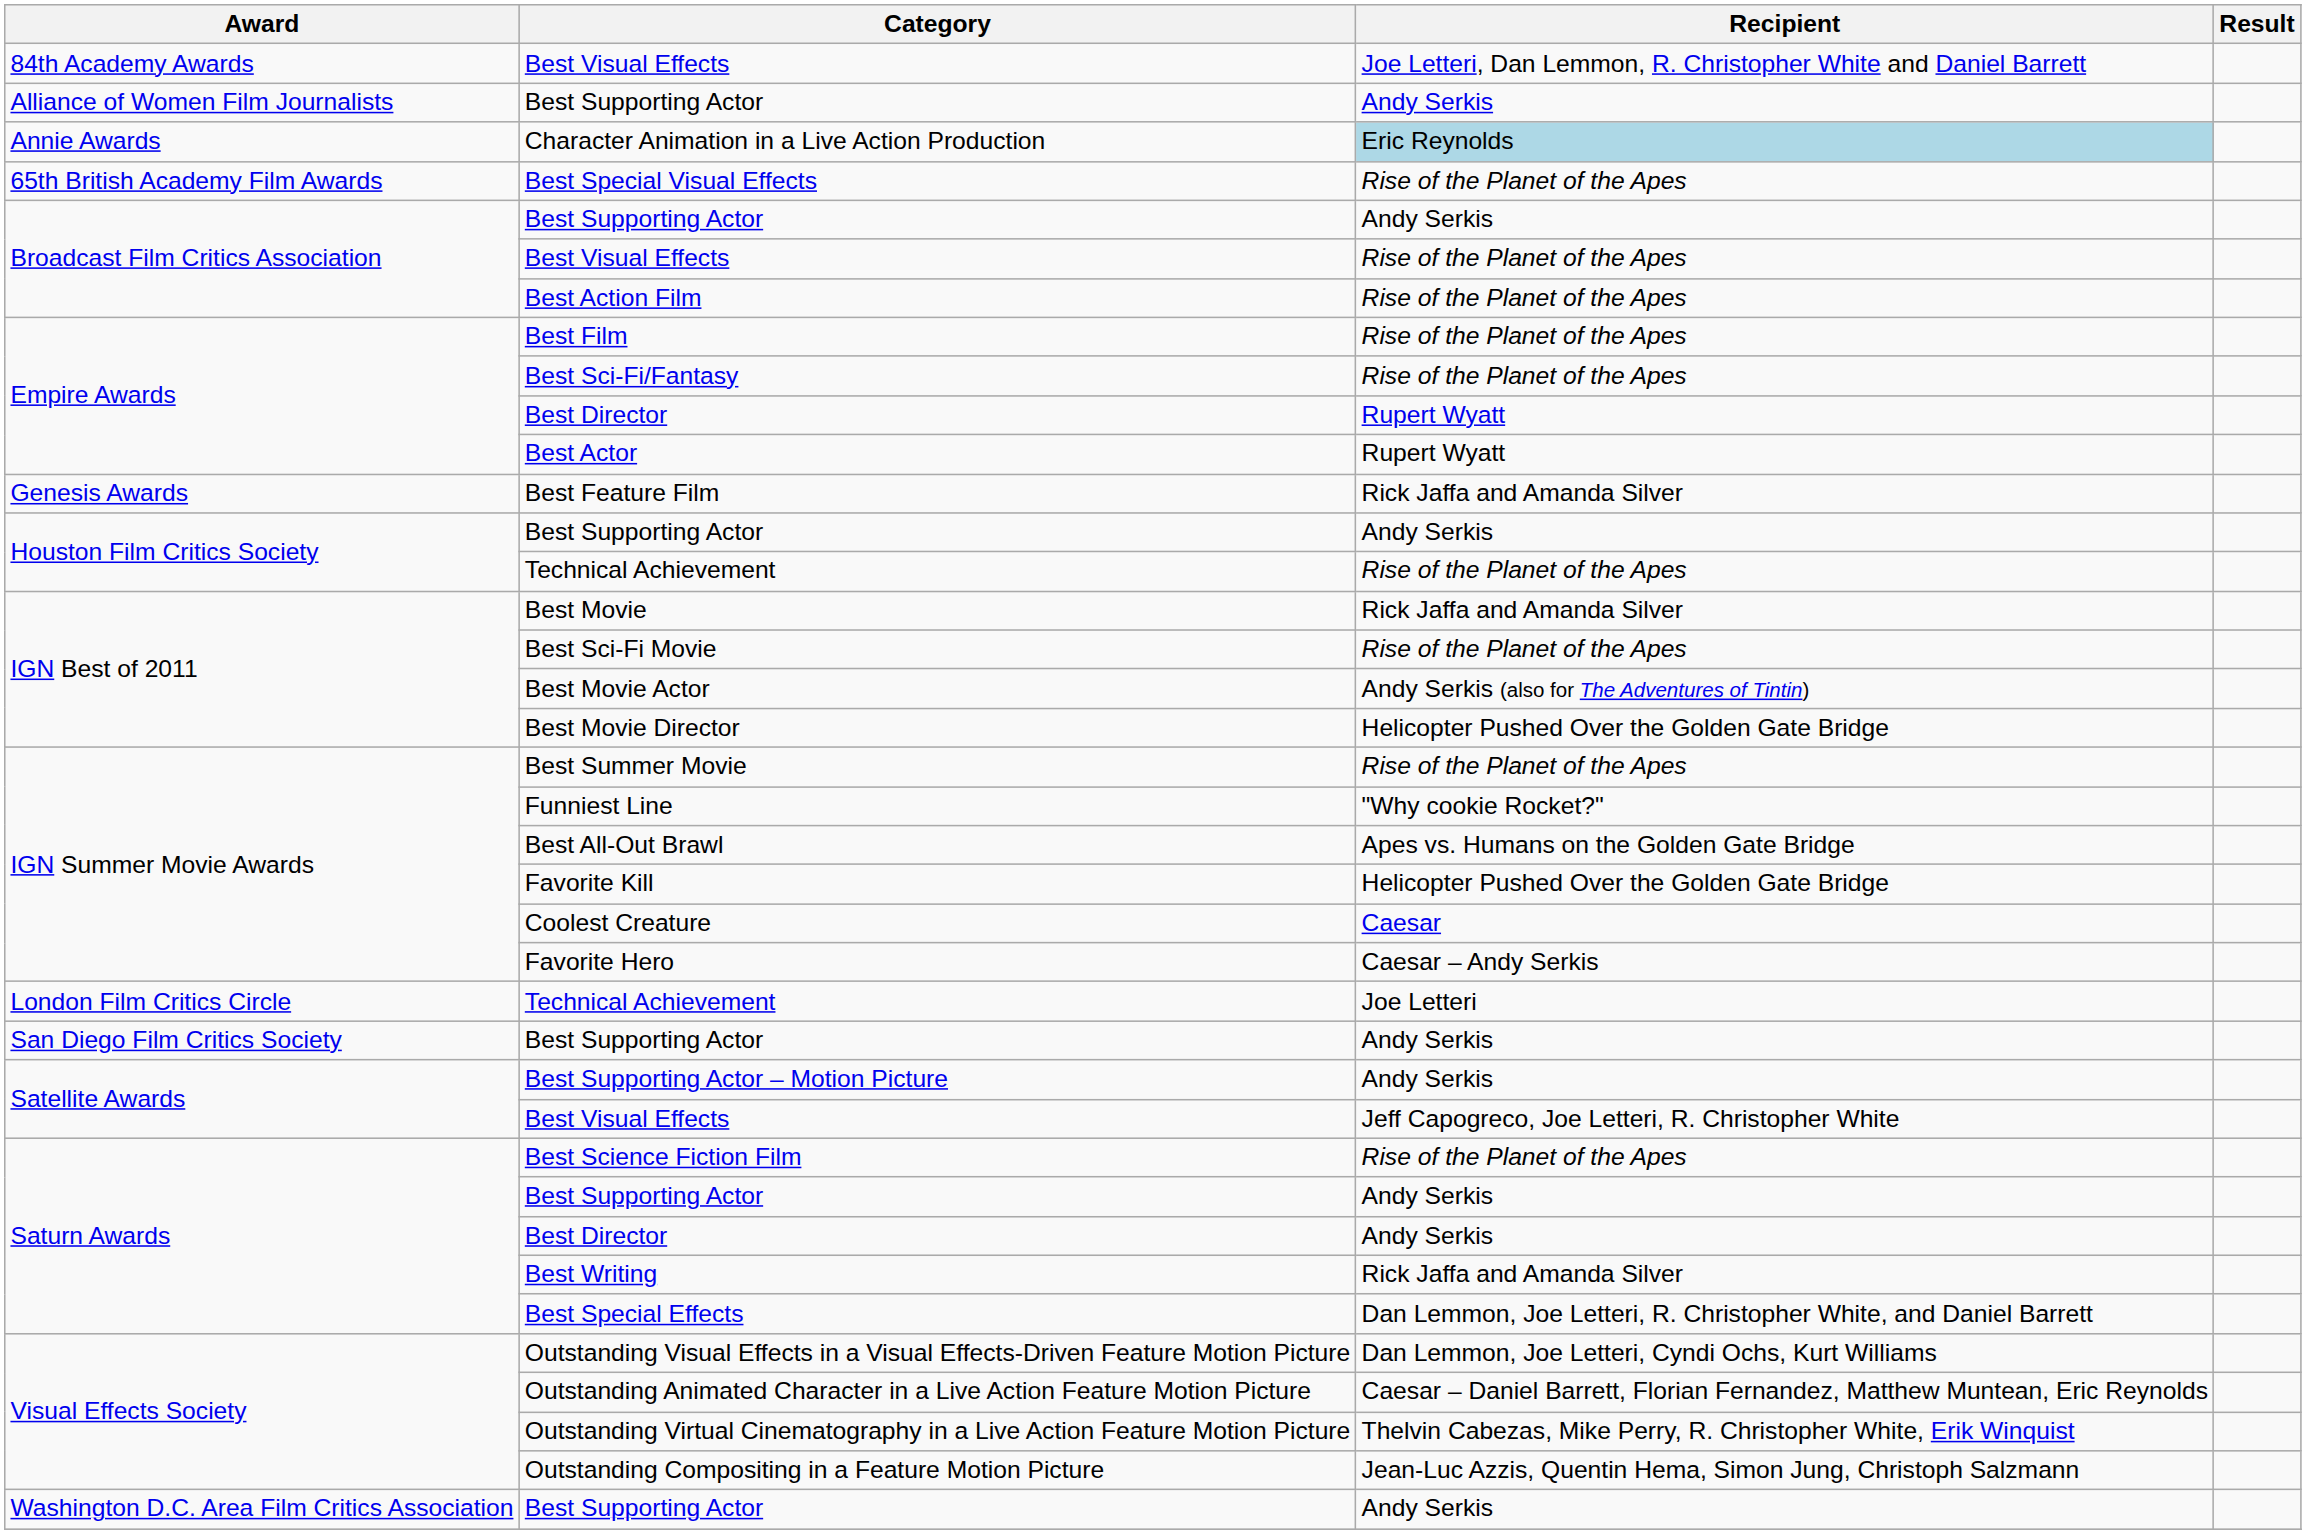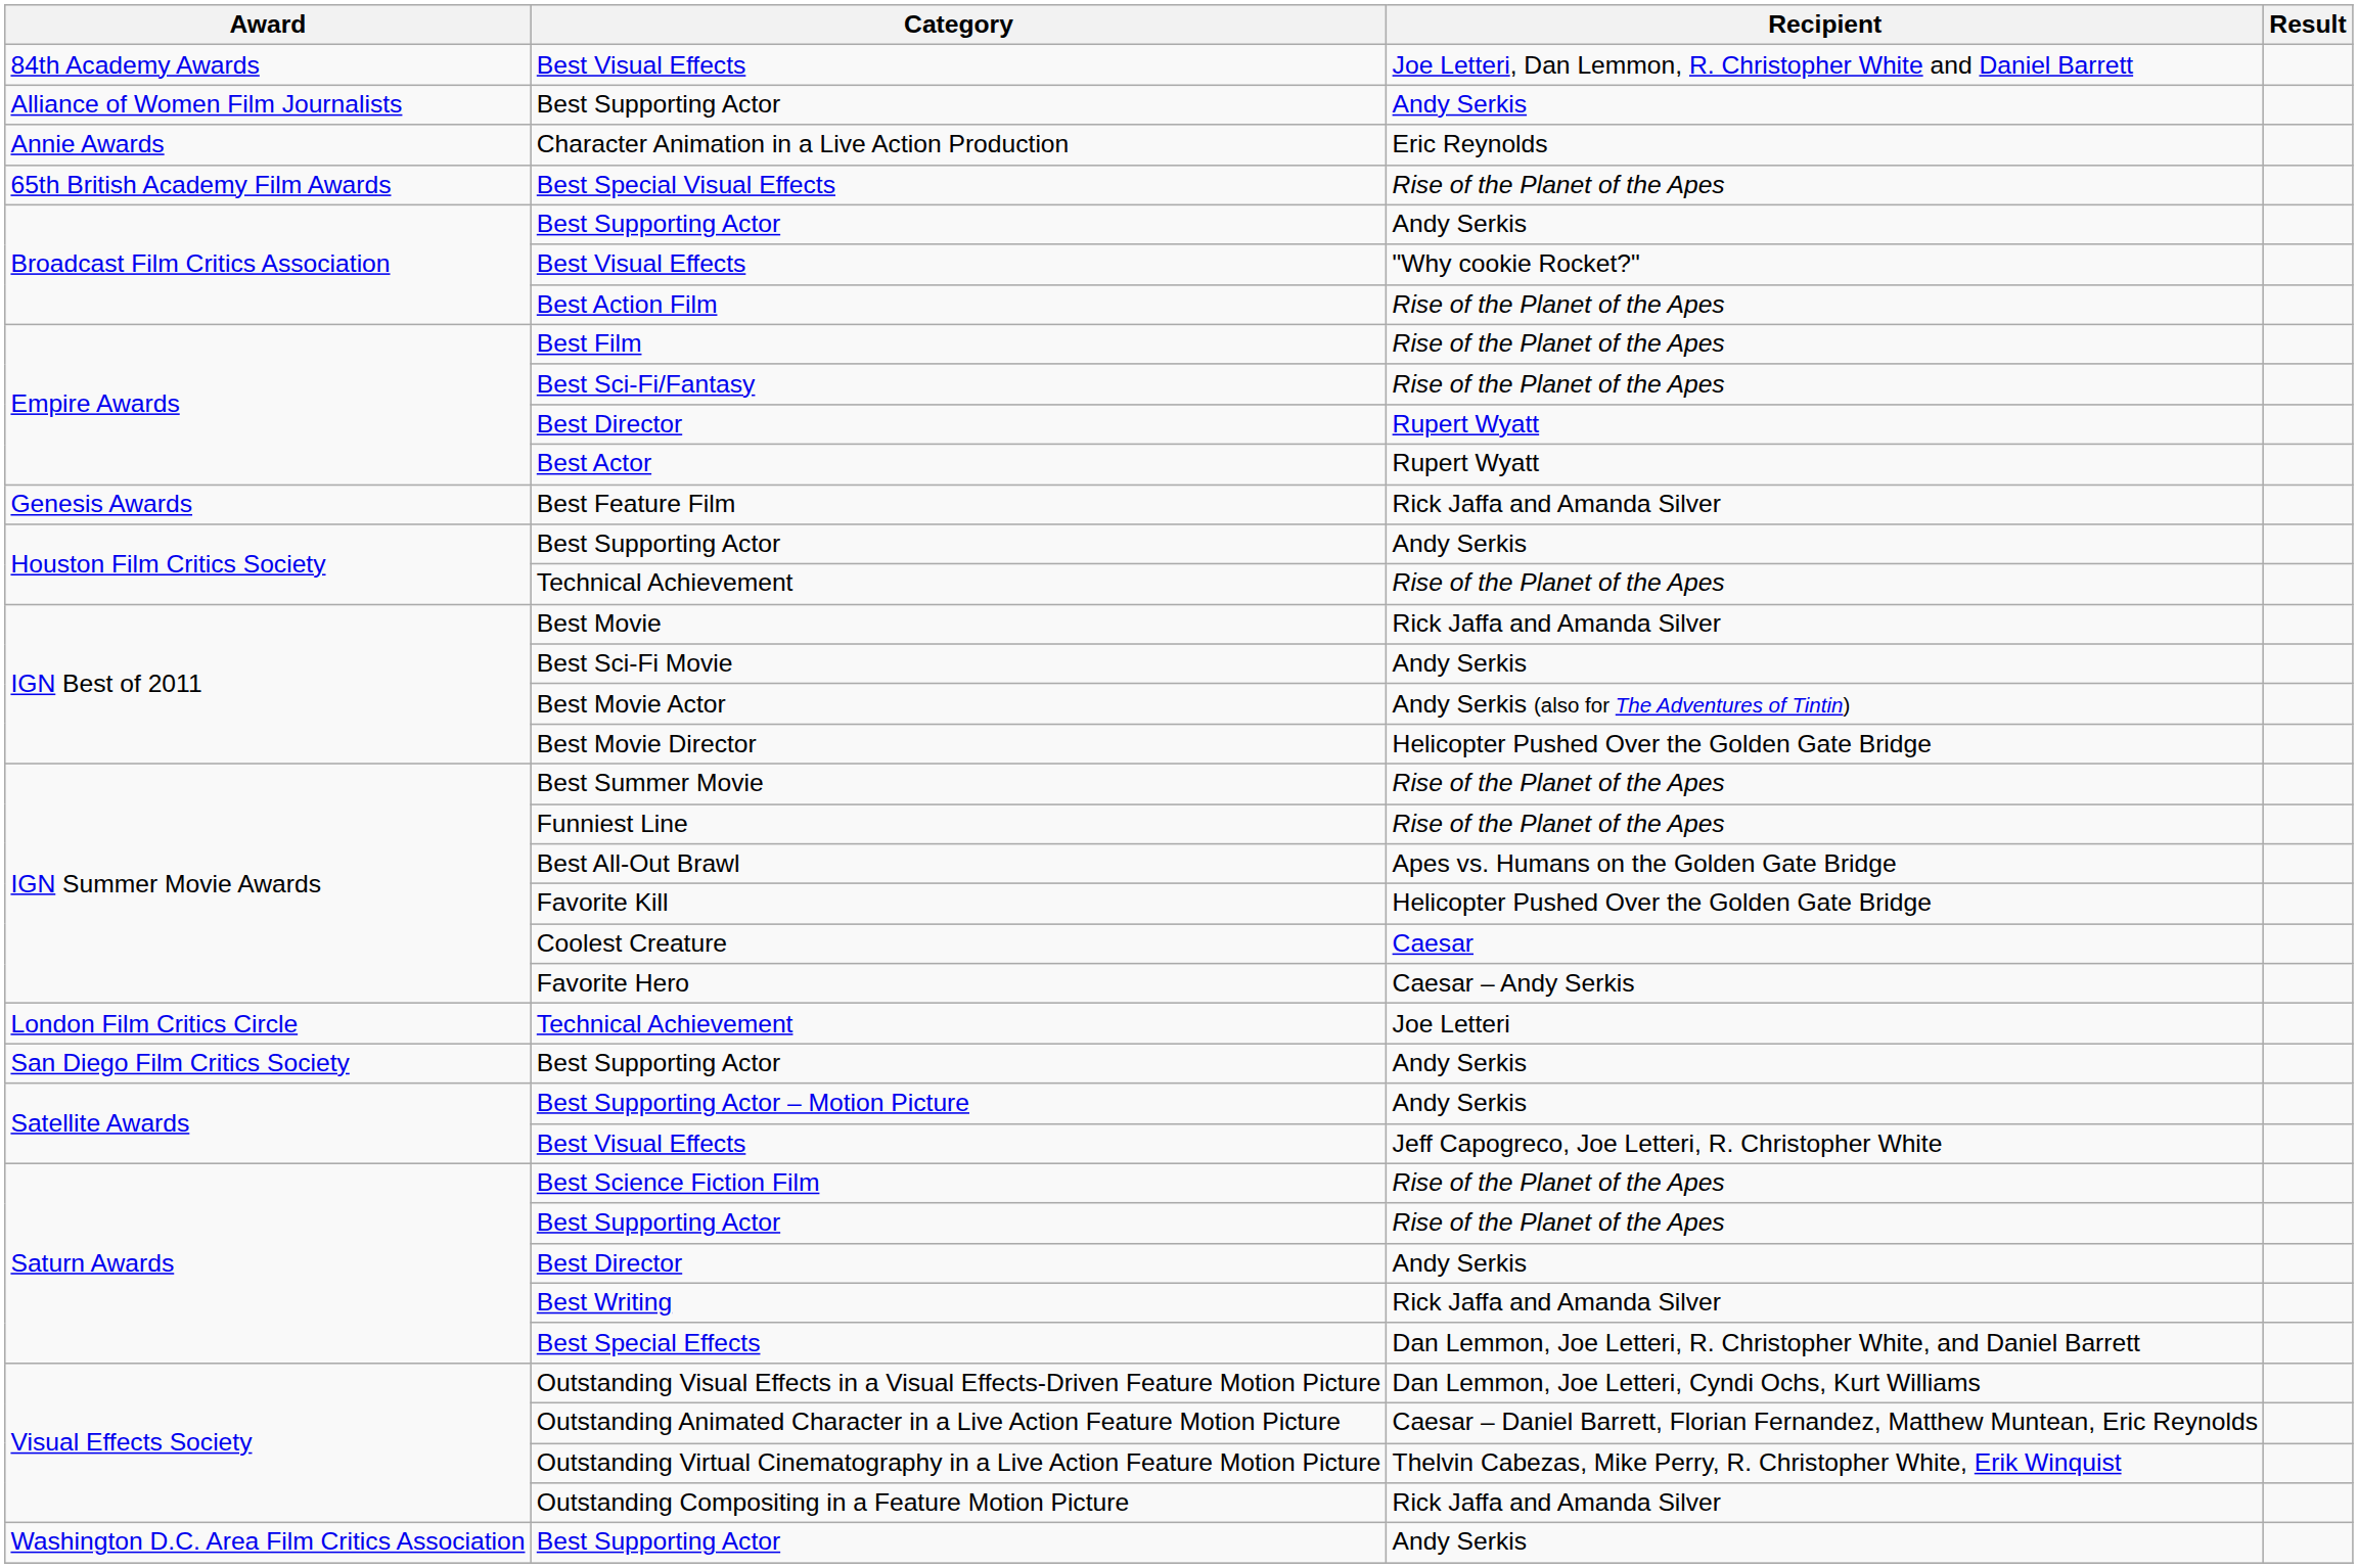 <table class="wikitable">
 <tr>
 <th>Award</th>
 <th>Category</th>
 <th>Recipient</th>
 <th>Result</th>
 </tr>
 <tr>
 <td><a href='#'>84th Academy Awards</a></td>
 <td><a href='#'>Best Visual Effects</a></td>
 <td><a href='#'>Joe Letteri</a>, Dan Lemmon, <a href='#'>R. Christopher White</a> and <a href='#'>Daniel Barrett</a></td>
 <td></td>
 </tr>
 <tr>
 <td><a href='#'>Alliance of Women Film Journalists</a></td>
 <td>Best Supporting Actor</td>
 <td><a href='#'>Andy Serkis</a></td>
 <td></td>
 </tr>
 <tr>
 <td><a href='#'>Annie Awards</a></td>
 <td>Character Animation in a Live Action Production</td>
-<td style="background: lightblue;">Eric Reynolds</td>
+<td>Eric Reynolds</td>
 <td></td>
 </tr>
 <tr>
 <td><a href='#'>65th British Academy Film Awards</a></td>
 <td><a href='#'>Best Special Visual Effects</a></td>
 <td><em>Rise of the Planet of the Apes</em></td>
 <td></td>
 </tr>
 <tr>
 <td rowspan="3"><a href='#'>Broadcast Film Critics Association</a></td>
 <td><a href='#'>Best Supporting Actor</a></td>
 <td>Andy Serkis</td>
 <td></td>
 </tr>
 <tr>
 <td><a href='#'>Best Visual Effects</a></td>
-<td><em>Rise of the Planet of the Apes</em></td>
+<td>"Why cookie Rocket?"</td>
 <td></td>
 </tr>
 <tr>
 <td><a href='#'>Best Action Film</a></td>
 <td><em>Rise of the Planet of the Apes</em></td>
 <td></td>
 </tr>
 <tr>
 <td rowspan=4><a href='#'>Empire Awards</a></td>
 <td><a href='#'>Best Film</a></td>
 <td><em>Rise of the Planet of the Apes</em></td>
 <td></td>
 </tr>
 <tr>
 <td><a href='#'>Best Sci-Fi/Fantasy</a></td>
 <td><em>Rise of the Planet of the Apes</em></td>
 <td></td>
 </tr>
 <tr>
 <td><a href='#'>Best Director</a></td>
 <td><a href='#'>Rupert Wyatt</a></td>
 <td></td>
 </tr>
 <tr>
 <td><a href='#'>Best Actor</a></td>
 <td>Rupert Wyatt</td>
 <td></td>
 </tr>
 <tr>
 <td><a href='#'>Genesis Awards</a></td>
 <td>Best Feature Film</td>
 <td>Rick Jaffa and Amanda Silver</td>
 <td></td>
 </tr>
 <tr>
 <td rowspan=2><a href='#'>Houston Film Critics Society</a></td>
 <td>Best Supporting Actor</td>
 <td>Andy Serkis</td>
 <td></td>
 </tr>
 <tr>
 <td>Technical Achievement</td>
 <td><em>Rise of the Planet of the Apes</em></td>
 <td></td>
 </tr>
 <tr>
 <td rowspan=4><a href='#'>IGN</a> Best of 2011</td>
 <td>Best Movie</td>
 <td>Rick Jaffa and Amanda Silver</td>
 <td></td>
 </tr>
 <tr>
 <td>Best Sci-Fi Movie</td>
-<td><em>Rise of the Planet of the Apes</em></td>
+<td>Andy Serkis</td>
 <td></td>
 </tr>
 <tr>
 <td>Best Movie Actor</td>
 <td>Andy Serkis <small>(also for <em><a href='#'>The Adventures of Tintin</a></em>)</small></td>
 <td></td>
 </tr>
 <tr>
 <td>Best Movie Director</td>
 <td>Helicopter Pushed Over the Golden Gate Bridge</td>
 <td></td>
 </tr>
 <tr>
 <td rowspan="6"><a href='#'>IGN</a> Summer Movie Awards</td>
 <td>Best Summer Movie</td>
 <td><em>Rise of the Planet of the Apes</em></td>
 <td></td>
 </tr>
 <tr>
 <td>Funniest Line</td>
-<td>"Why cookie Rocket?"</td>
+<td><em>Rise of the Planet of the Apes</em></td>
 <td></td>
 </tr>
 <tr>
 <td>Best All-Out Brawl</td>
 <td>Apes vs. Humans on the Golden Gate Bridge</td>
 <td></td>
 </tr>
 <tr>
 <td>Favorite Kill</td>
 <td>Helicopter Pushed Over the Golden Gate Bridge</td>
 <td></td>
 </tr>
 <tr>
 <td>Coolest Creature</td>
 <td><a href='#'>Caesar</a></td>
 <td></td>
 </tr>
 <tr>
 <td>Favorite Hero</td>
 <td>Caesar – Andy Serkis</td>
 <td></td>
 </tr>
 <tr>
 <td><a href='#'>London Film Critics Circle</a></td>
 <td><a href='#'>Technical Achievement</a></td>
 <td>Joe Letteri</td>
 <td></td>
 </tr>
 <tr>
 <td><a href='#'>San Diego Film Critics Society</a></td>
 <td>Best Supporting Actor</td>
 <td>Andy Serkis</td>
 <td></td>
 </tr>
 <tr>
 <td rowspan="2"><a href='#'>Satellite Awards</a></td>
 <td><a href='#'>Best Supporting Actor – Motion Picture</a></td>
 <td>Andy Serkis</td>
 <td></td>
 </tr>
 <tr>
 <td><a href='#'>Best Visual Effects</a></td>
 <td>Jeff Capogreco, Joe Letteri, R. Christopher White</td>
 <td></td>
 </tr>
 <tr>
 <td rowspan="5"><a href='#'>Saturn Awards</a></td>
 <td><a href='#'>Best Science Fiction Film</a></td>
 <td><em>Rise of the Planet of the Apes</em></td>
 <td></td>
 </tr>
 <tr>
 <td><a href='#'>Best Supporting Actor</a></td>
-<td>Andy Serkis</td>
+<td><em>Rise of the Planet of the Apes</em></td>
 <td></td>
 </tr>
 <tr>
 <td><a href='#'>Best Director</a></td>
 <td>Andy Serkis</td>
 <td></td>
 </tr>
 <tr>
 <td><a href='#'>Best Writing</a></td>
 <td>Rick Jaffa and Amanda Silver</td>
 <td></td>
 </tr>
 <tr>
 <td><a href='#'>Best Special Effects</a></td>
 <td>Dan Lemmon, Joe Letteri, R. Christopher White, and Daniel Barrett</td>
 <td></td>
 </tr>
 <tr>
 <td rowspan="4"><a href='#'>Visual Effects Society</a></td>
 <td>Outstanding Visual Effects in a Visual Effects-Driven Feature Motion Picture</td>
 <td>Dan Lemmon, Joe Letteri, Cyndi Ochs, Kurt Williams</td>
 <td></td>
 </tr>
 <tr>
 <td>Outstanding Animated Character in a Live Action Feature Motion Picture</td>
 <td>Caesar – Daniel Barrett, Florian Fernandez, Matthew Muntean, Eric Reynolds</td>
 <td></td>
 </tr>
 <tr>
 <td>Outstanding Virtual Cinematography in a Live Action Feature Motion Picture</td>
 <td>Thelvin Cabezas, Mike Perry, R. Christopher White, <a href='#'>Erik Winquist</a></td>
 <td></td>
 </tr>
 <tr>
 <td>Outstanding Compositing in a Feature Motion Picture</td>
-<td>Jean-Luc Azzis, Quentin Hema, Simon Jung, Christoph Salzmann</td>
+<td>Rick Jaffa and Amanda Silver</td>
 <td></td>
 </tr>
 <tr>
 <td><a href='#'>Washington D.C. Area Film Critics Association</a></td>
 <td><a href='#'>Best Supporting Actor</a></td>
 <td>Andy Serkis</td>
 <td></td>
 </tr>
 <tr>
 </tr>
 </table>
